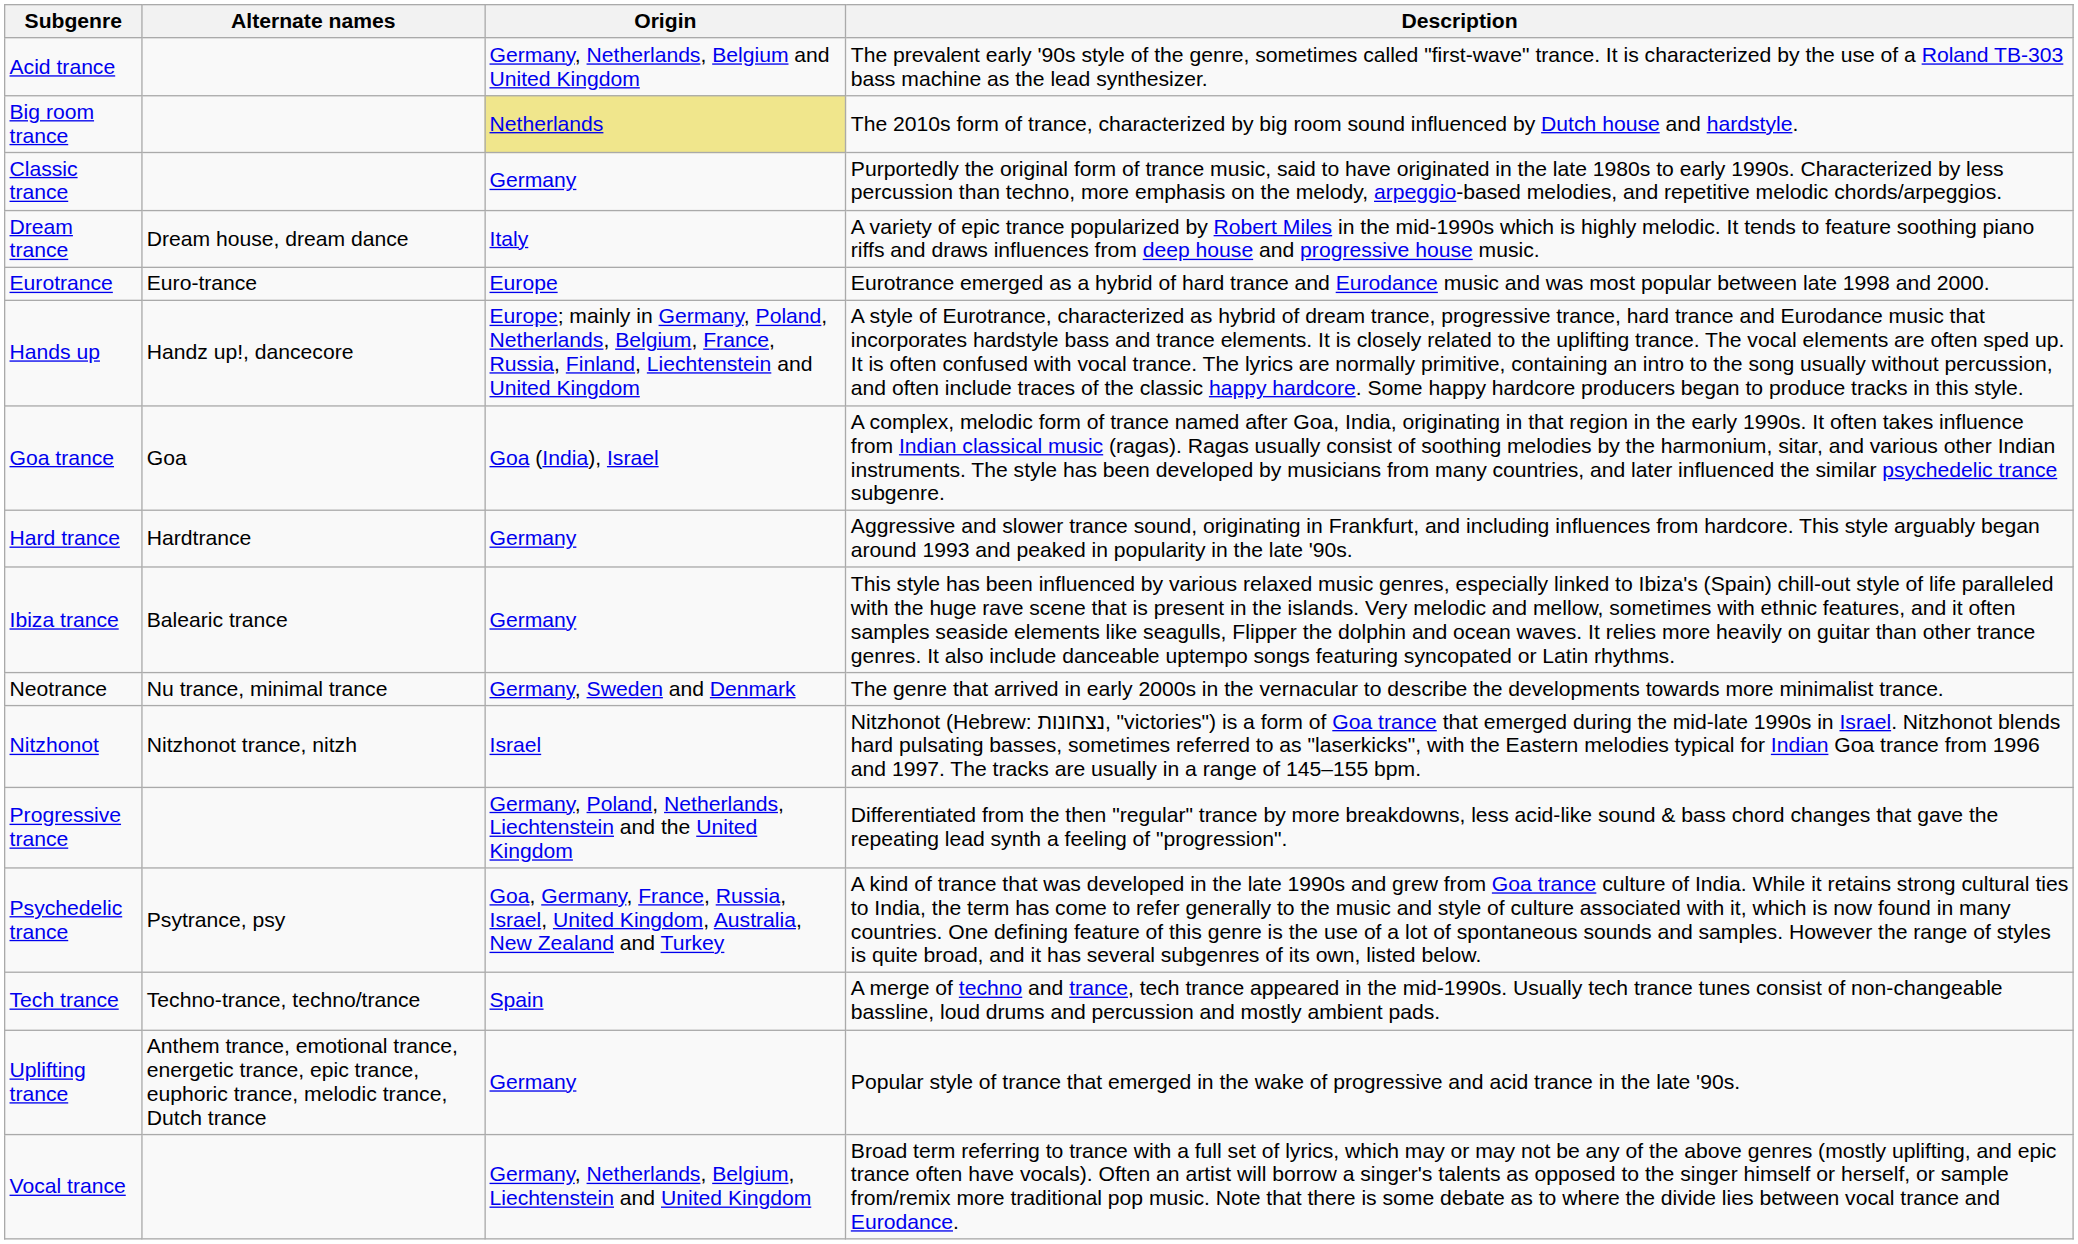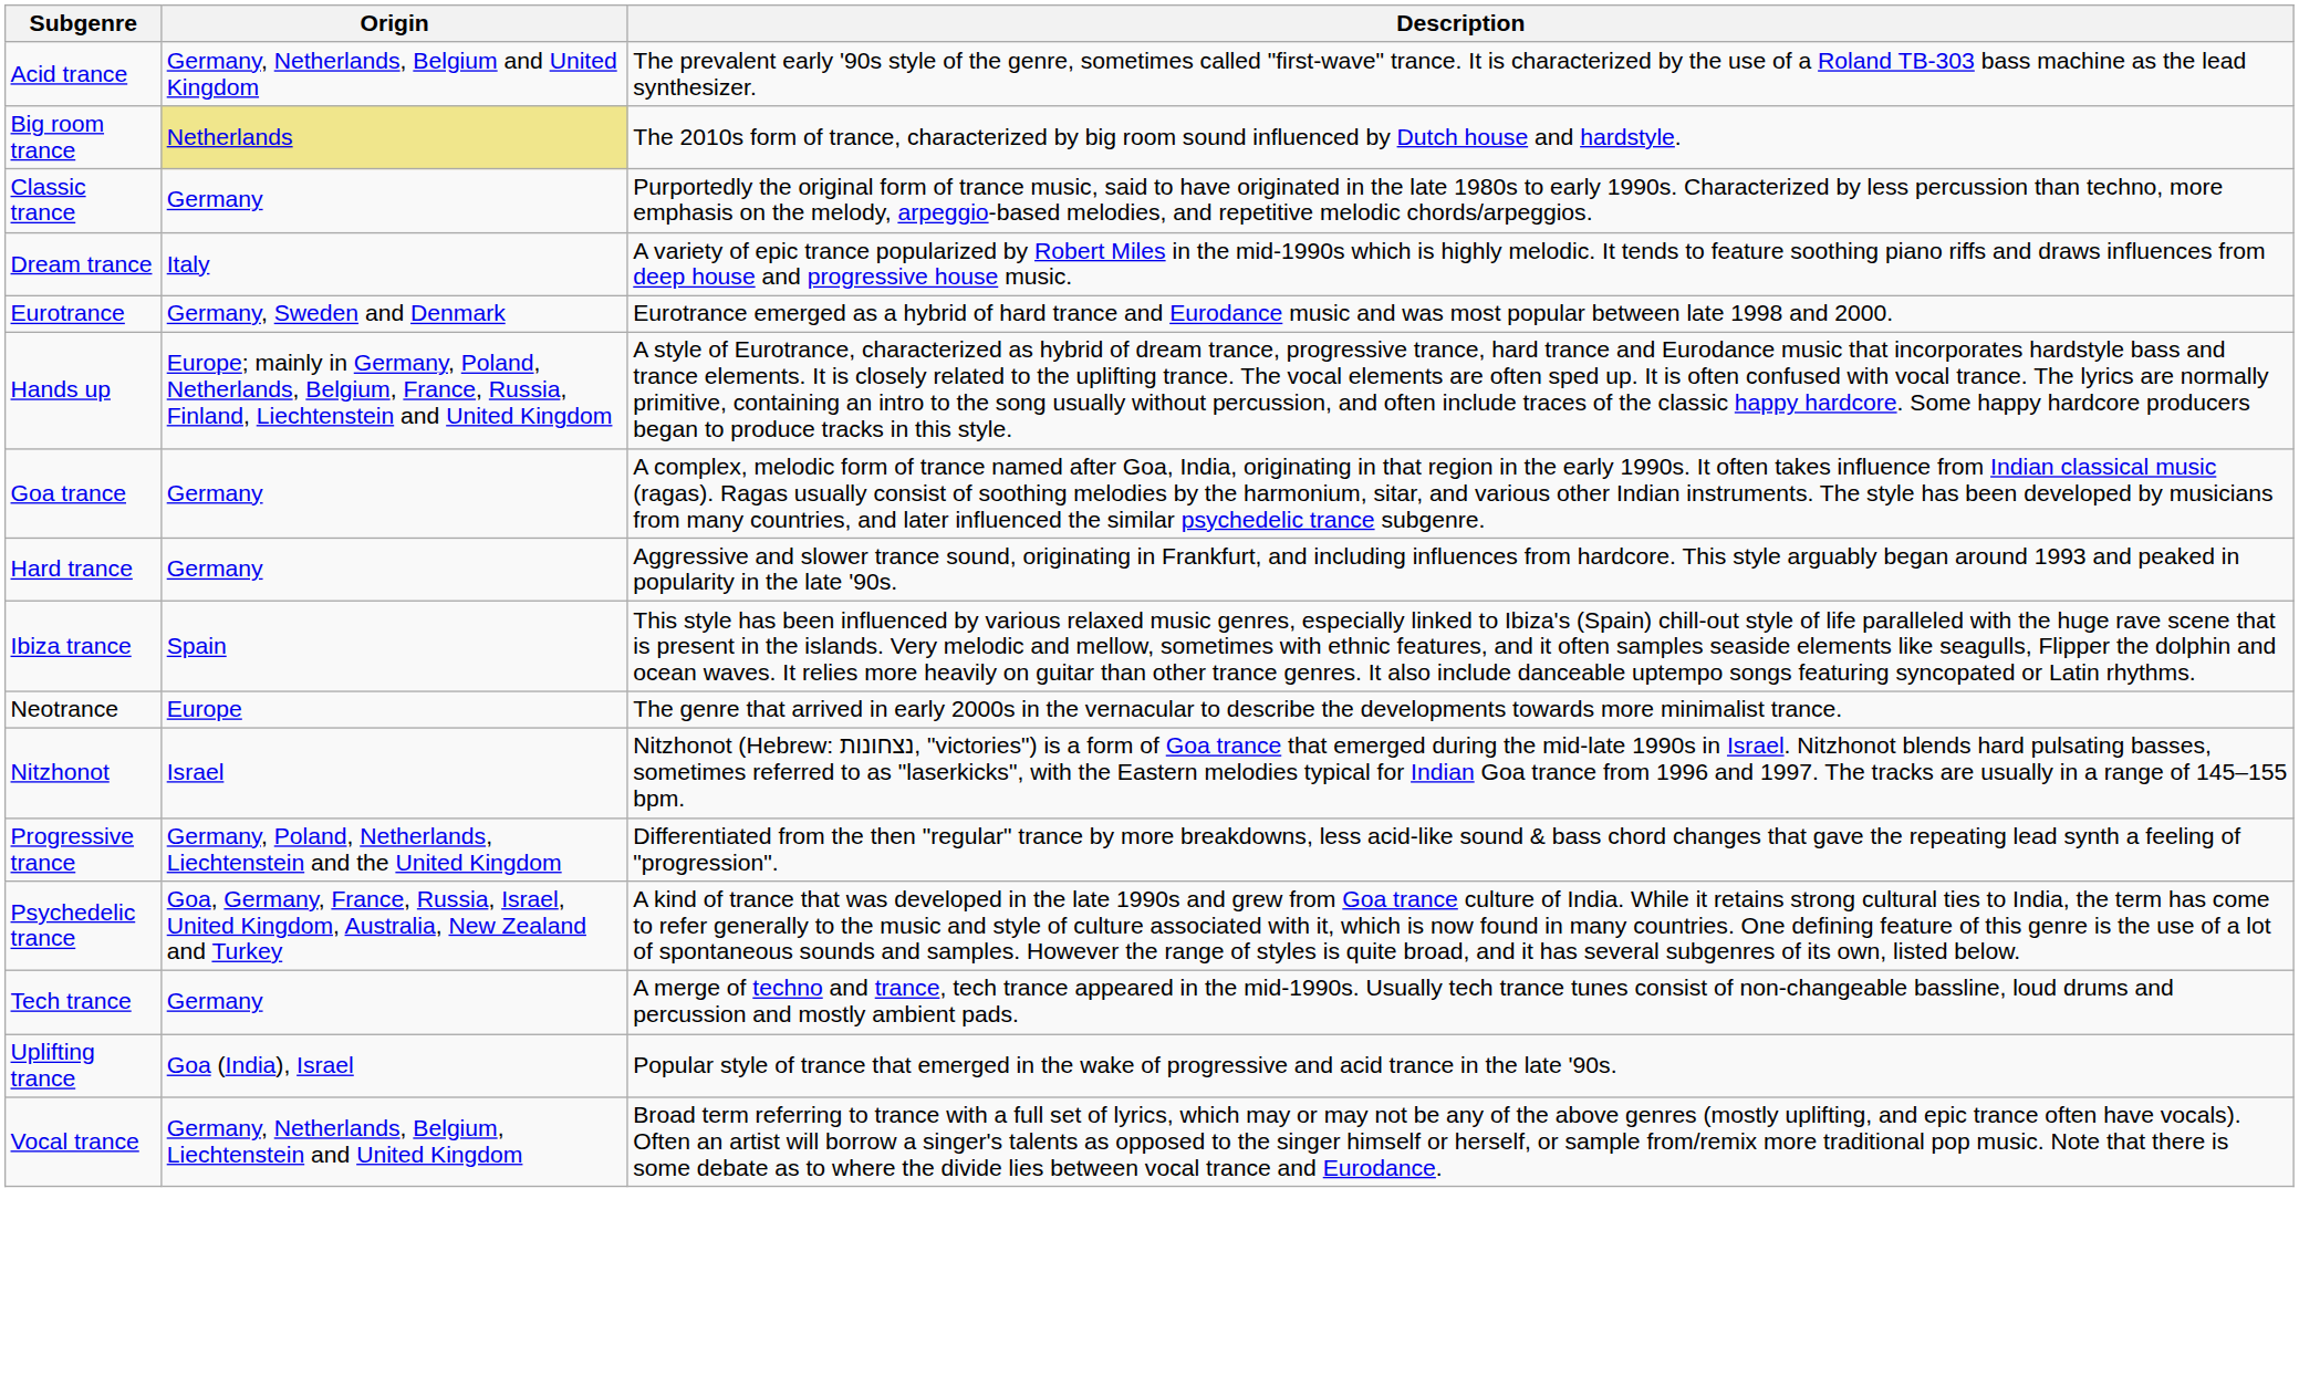 <table class="wikitable sortable">
 <tr>
 <th>Subgenre</th>
-<th>Alternate names</th>
 <th>Origin</th>
 <th>Description</th>
 </tr>
 <tr moi>
 <td><a href='#'>Acid trance</a></td>
-<td></td>
 <td><a href='#'>Germany</a>, <a href='#'>Netherlands</a>, <a href='#'>Belgium</a> and <a href='#'>United Kingdom</a></td>
 <td>The prevalent early '90s style of the genre, sometimes called "first-wave" trance. It is characterized by the use of a <a href='#'>Roland TB-303</a> bass machine as the lead synthesizer.</td>
 </tr>
 <tr>
 <td><a href='#'>Big room trance</a></td>
-<td></td>
 <td style="background: khaki;"><a href='#'>Netherlands</a></td>
 <td>The 2010s form of trance, characterized by big room sound influenced by <a href='#'>Dutch house</a> and <a href='#'>hardstyle</a>.</td>
 </tr>
 <tr>
 <td><a href='#'>Classic trance</a></td>
-<td></td>
 <td><a href='#'>Germany</a></td>
 <td>Purportedly the original form of trance music, said to have originated in the late 1980s to early 1990s. Characterized by less percussion than techno, more emphasis on the melody, <a href='#'>arpeggio</a>-based melodies, and repetitive melodic chords/arpeggios.</td>
 </tr>
 <tr>
 <td><a href='#'>Dream trance</a></td>
-<td>Dream house, dream dance</td>
 <td><a href='#'>Italy</a></td>
 <td>A variety of epic trance popularized by <a href='#'>Robert Miles</a> in the mid-1990s which is highly melodic. It tends to feature soothing piano riffs and draws influences from <a href='#'>deep house</a> and <a href='#'>progressive house</a> music.</td>
 </tr>
 <tr>
 <td><a href='#'>Eurotrance</a></td>
-<td>Euro-trance</td>
-<td><a href='#'>Europe</a></td>
+<td><a href='#'>Germany</a>, <a href='#'>Sweden</a> and <a href='#'>Denmark</a></td>
 <td>Eurotrance emerged as a hybrid of hard trance and <a href='#'>Eurodance</a> music and was most popular between late 1998 and 2000.</td>
 </tr>
 <tr>
 <td><a href='#'>Hands up</a></td>
-<td>Handz up!, dancecore</td>
 <td><a href='#'>Europe</a>; mainly in <a href='#'>Germany</a>, <a href='#'>Poland</a>, <a href='#'>Netherlands</a>, <a href='#'>Belgium</a>, <a href='#'>France</a>, <a href='#'>Russia</a>, <a href='#'>Finland</a>, <a href='#'>Liechtenstein</a> and <a href='#'>United Kingdom</a></td>
 <td>A style of Eurotrance, characterized as hybrid of dream trance, progressive trance, hard trance and Eurodance music that incorporates hardstyle bass and trance elements. It is closely related to the uplifting trance. The vocal elements are often sped up. It is often confused with vocal trance. The lyrics are normally primitive, containing an intro to the song usually without percussion, and often include traces of the classic <a href='#'>happy hardcore</a>. Some happy hardcore producers began to produce tracks in this style.</td>
 </tr>
 <tr>
 <td><a href='#'>Goa trance</a></td>
-<td>Goa</td>
-<td><a href='#'>Goa</a> (<a href='#'>India</a>), <a href='#'>Israel</a></td>
+<td><a href='#'>Germany</a></td>
 <td>A complex, melodic form of trance named after Goa, India, originating in that region in the early 1990s. It often takes influence from <a href='#'>Indian classical music</a> (ragas). Ragas usually consist of soothing melodies by the harmonium, sitar, and various other Indian instruments. The style has been developed by musicians from many countries, and later influenced the similar <a href='#'>psychedelic trance</a> subgenre.</td>
 </tr>
 <tr>
 <td><a href='#'>Hard trance</a></td>
-<td>Hardtrance</td>
 <td><a href='#'>Germany</a></td>
 <td>Aggressive and slower trance sound, originating in Frankfurt, and including influences from hardcore. This style arguably began around 1993 and peaked in popularity in the late '90s.</td>
 </tr>
 <tr>
 <td><a href='#'>Ibiza trance</a></td>
-<td>Balearic trance</td>
-<td><a href='#'>Germany</a></td>
+<td><a href='#'>Spain</a></td>
 <td>This style has been influenced by various relaxed music genres, especially linked to Ibiza's (Spain) chill-out style of life paralleled with the huge rave scene that is present in the islands. Very melodic and mellow, sometimes with ethnic features, and it often samples seaside elements like seagulls, Flipper the dolphin and ocean waves. It relies more heavily on guitar than other trance genres. It also include danceable uptempo songs featuring syncopated or Latin rhythms.</td>
 </tr>
 <tr>
 <td>Neotrance</td>
-<td>Nu trance, minimal trance</td>
-<td><a href='#'>Germany</a>, <a href='#'>Sweden</a> and <a href='#'>Denmark</a></td>
+<td><a href='#'>Europe</a></td>
 <td>The genre that arrived in early 2000s in the vernacular to describe the developments towards more minimalist trance.</td>
 </tr>
 <tr>
 <td><a href='#'>Nitzhonot</a></td>
-<td>Nitzhonot trance, nitzh</td>
 <td><a href='#'>Israel</a></td>
 <td>Nitzhonot (Hebrew: נצחונות, "victories") is a form of <a href='#'>Goa trance</a> that emerged during the mid-late 1990s in <a href='#'>Israel</a>. Nitzhonot blends hard pulsating basses, sometimes referred to as "laserkicks", with the Eastern melodies typical for <a href='#'>Indian</a> Goa trance from 1996 and 1997. The tracks are usually in a range of 145–155 bpm.</td>
 </tr>
 <tr>
 <td><a href='#'>Progressive trance</a></td>
-<td></td>
 <td><a href='#'>Germany</a>, <a href='#'>Poland</a>, <a href='#'>Netherlands</a>, <a href='#'>Liechtenstein</a> and the <a href='#'>United Kingdom</a></td>
 <td>Differentiated from the then "regular" trance by more breakdowns, less acid-like sound & bass chord changes that gave the repeating lead synth a feeling of "progression".</td>
 </tr>
 <tr>
 <td><a href='#'>Psychedelic trance</a></td>
-<td>Psytrance, psy</td>
 <td><a href='#'>Goa</a>, <a href='#'>Germany</a>, <a href='#'>France</a>, <a href='#'>Russia</a>, <a href='#'>Israel</a>, <a href='#'>United Kingdom</a>, <a href='#'>Australia</a>, <a href='#'>New Zealand</a> and <a href='#'>Turkey</a></td>
 <td>A kind of trance that was developed in the late 1990s and grew from <a href='#'>Goa trance</a> culture of India. While it retains strong cultural ties to India, the term has come to refer generally to the music and style of culture associated with it, which is now found in many countries. One defining feature of this genre is the use of a lot of spontaneous sounds and samples. However the range of styles is quite broad, and it has several subgenres of its own, listed below.</td>
 </tr>
 <tr>
 <td><a href='#'>Tech trance</a></td>
-<td>Techno-trance, techno/trance</td>
-<td><a href='#'>Spain</a></td>
+<td><a href='#'>Germany</a></td>
 <td>A merge of <a href='#'>techno</a> and <a href='#'>trance</a>, tech trance appeared in the mid-1990s. Usually tech trance tunes consist of non-changeable bassline, loud drums and percussion and mostly ambient pads.</td>
 </tr>
 <tr>
 <td><a href='#'>Uplifting trance</a></td>
-<td>Anthem trance, emotional trance, energetic trance, epic trance, euphoric trance, melodic trance, Dutch trance</td>
-<td><a href='#'>Germany</a></td>
+<td><a href='#'>Goa</a> (<a href='#'>India</a>), <a href='#'>Israel</a></td>
 <td>Popular style of trance that emerged in the wake of progressive and acid trance in the late '90s.</td>
 </tr>
 <tr>
 <td><a href='#'>Vocal trance</a></td>
-<td></td>
 <td><a href='#'>Germany</a>, <a href='#'>Netherlands</a>, <a href='#'>Belgium</a>, <a href='#'>Liechtenstein</a> and <a href='#'>United Kingdom</a></td>
 <td>Broad term referring to trance with a full set of lyrics, which may or may not be any of the above genres (mostly uplifting, and epic trance often have vocals). Often an artist will borrow a singer's talents as opposed to the singer himself or herself, or sample from/remix more traditional pop music. Note that there is some debate as to where the divide lies between vocal trance and <a href='#'>Eurodance</a>.</td>
 </tr>
 </table>
